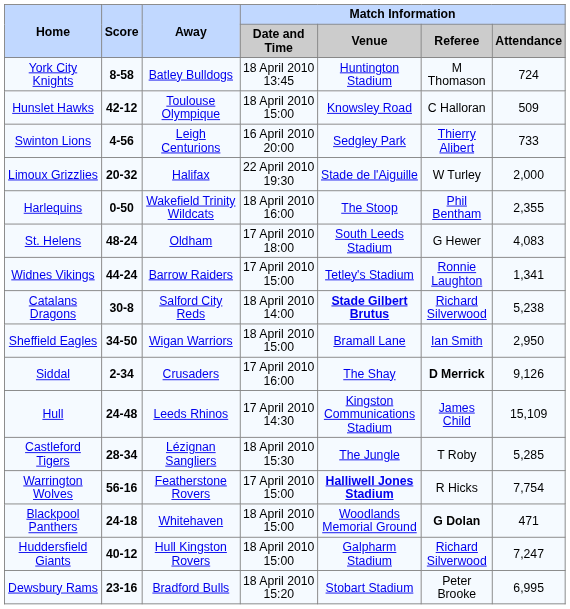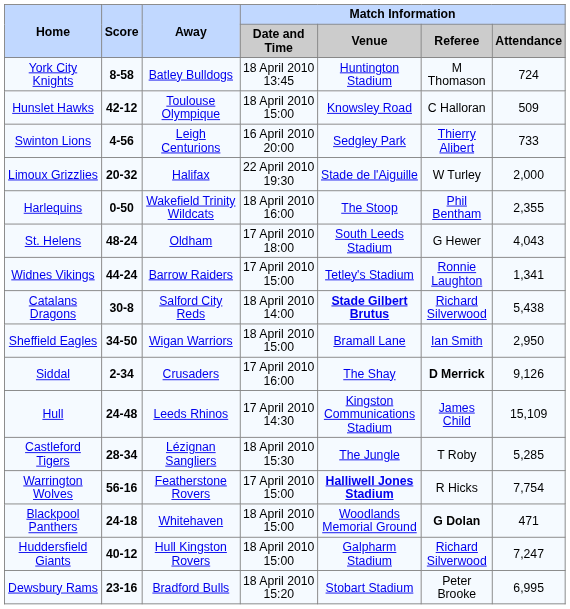 <table border=1 style="border-collapse:collapse; font-size:85%; text-align:center;" cellpadding=3 cellspacing=0 width=100%>
 <tr bgcolor=#C1D8FF>
 <th rowspan=2 width=19%>Home</th>
 <th rowspan=2 width=6%>Score</th>
 <th rowspan=2 width=19%>Away</th>
 <th colspan=6>Match Information</th>
 </tr>
 <tr bgcolor=#CCCCCC>
 <th width=17%>Date and Time</th>
 <th width=19%>Venue</th>
 <th width=13%>Referee</th>
 <th width=7%>Attendance</th>
 </tr>
 <tr bgcolor=#F5FAFF>
 <td><a href='#'>York City Knights</a></td>
 <td><strong>8-58</strong></td>
 <td><a href='#'>Batley Bulldogs</a></td>
 <td>18 April 2010 13:45</td>
 <td><a href='#'>Huntington Stadium</a></td>
 <td>M Thomason</td>
 <td>724</td>
 </tr>
 <tr bgcolor=#F5FAFF>
 <td><a href='#'>Hunslet Hawks</a></td>
 <td><strong>42-12</strong></td>
 <td><a href='#'>Toulouse Olympique</a></td>
 <td>18 April 2010 15:00</td>
 <td><a href='#'>Knowsley Road</a></td>
 <td>C Halloran</td>
 <td>509</td>
 </tr>
 <tr bgcolor=#F5FAFF>
 <td><a href='#'>Swinton Lions</a></td>
 <td><strong>4-56</strong></td>
 <td><a href='#'>Leigh Centurions</a></td>
 <td>16 April 2010 20:00</td>
 <td><a href='#'>Sedgley Park</a></td>
 <td><a href='#'>Thierry Alibert</a></td>
 <td>733</td>
 </tr>
 <tr bgcolor=#F5FAFF>
 <td><a href='#'>Limoux Grizzlies</a></td>
 <td><strong>20-32</strong></td>
 <td><a href='#'>Halifax</a></td>
 <td>22 April 2010 19:30</td>
 <td><a href='#'>Stade de l'Aiguille</a></td>
 <td>W Turley</td>
 <td>2,000</td>
 </tr>
 <tr bgcolor=#F5FAFF>
 <td><a href='#'>Harlequins</a></td>
 <td><strong>0-50</strong></td>
 <td><a href='#'>Wakefield Trinity Wildcats</a></td>
 <td>18 April 2010 16:00</td>
 <td><a href='#'>The Stoop</a></td>
 <td><a href='#'>Phil Bentham</a></td>
 <td>2,355</td>
 </tr>
 <tr bgcolor=#F5FAFF>
 <td><a href='#'>St. Helens</a></td>
 <td><strong>48-24</strong></td>
 <td><a href='#'>Oldham</a></td>
 <td>17 April 2010 18:00</td>
 <td><a href='#'>South Leeds Stadium</a></td>
 <td>G Hewer</td>
-<td>4,083</td>
+<td>4,043</td>
 </tr>
 <tr bgcolor=#F5FAFF>
 <td><a href='#'>Widnes Vikings</a></td>
 <td><strong>44-24</strong></td>
 <td><a href='#'>Barrow Raiders</a></td>
 <td>17 April 2010 15:00</td>
 <td><a href='#'>Tetley's Stadium</a></td>
 <td><a href='#'>Ronnie Laughton</a></td>
 <td>1,341</td>
 </tr>
 <tr bgcolor=#F5FAFF>
 <td><a href='#'>Catalans Dragons</a></td>
 <td><strong>30-8</strong></td>
 <td><a href='#'>Salford City Reds</a></td>
 <td>18 April 2010 14:00</td>
 <td><strong><a href='#'>Stade Gilbert Brutus</a></strong></td>
 <td><a href='#'>Richard Silverwood</a></td>
-<td>5,238</td>
+<td>5,438</td>
 </tr>
 <tr bgcolor=#F5FAFF>
 <td><a href='#'>Sheffield Eagles</a></td>
 <td><strong>34-50</strong></td>
 <td><a href='#'>Wigan Warriors</a></td>
 <td>18 April 2010 15:00</td>
 <td><a href='#'>Bramall Lane</a></td>
 <td><a href='#'>Ian Smith</a></td>
 <td>2,950</td>
 </tr>
 <tr bgcolor=#F5FAFF>
 <td><a href='#'>Siddal</a></td>
 <td><strong>2-34</strong></td>
 <td><a href='#'>Crusaders</a></td>
 <td>17 April 2010 16:00</td>
 <td><a href='#'>The Shay</a></td>
 <td><strong>D Merrick</strong></td>
 <td>9,126</td>
 </tr>
 <tr bgcolor=#F5FAFF>
 <td><a href='#'>Hull</a></td>
 <td><strong>24-48</strong></td>
 <td><a href='#'>Leeds Rhinos</a></td>
 <td>17 April 2010 14:30</td>
 <td><a href='#'>Kingston Communications Stadium</a></td>
 <td><a href='#'>James Child</a></td>
 <td>15,109</td>
 </tr>
 <tr bgcolor=#F5FAFF>
 <td><a href='#'>Castleford Tigers</a></td>
 <td><strong>28-34</strong></td>
 <td><a href='#'>Lézignan Sangliers</a></td>
 <td>18 April 2010 15:30</td>
 <td><a href='#'>The Jungle</a></td>
 <td>T Roby</td>
 <td>5,285</td>
 </tr>
 <tr bgcolor=#F5FAFF>
 <td><a href='#'>Warrington Wolves</a></td>
 <td><strong>56-16</strong></td>
 <td><a href='#'>Featherstone Rovers</a></td>
 <td>17 April 2010 15:00</td>
 <td><strong><a href='#'>Halliwell Jones Stadium</a></strong></td>
 <td>R Hicks</td>
 <td>7,754</td>
 </tr>
 <tr bgcolor=#F5FAFF>
 <td><a href='#'>Blackpool Panthers</a></td>
 <td><strong>24-18</strong></td>
 <td><a href='#'>Whitehaven</a></td>
 <td>18 April 2010 15:00</td>
 <td><a href='#'>Woodlands Memorial Ground</a></td>
 <td><strong>G Dolan</strong></td>
 <td>471</td>
 </tr>
 <tr bgcolor=#F5FAFF>
 <td><a href='#'>Huddersfield Giants</a></td>
 <td><strong>40-12</strong></td>
 <td><a href='#'>Hull Kingston Rovers</a></td>
 <td>18 April 2010 15:00</td>
 <td><a href='#'>Galpharm Stadium</a></td>
 <td><a href='#'>Richard Silverwood</a></td>
 <td>7,247</td>
 </tr>
 <tr bgcolor=#F5FAFF>
 <td><a href='#'>Dewsbury Rams</a></td>
 <td><strong>23-16</strong></td>
 <td><a href='#'>Bradford Bulls</a></td>
 <td>18 April 2010 15:20</td>
 <td><a href='#'>Stobart Stadium</a></td>
 <td>Peter Brooke</td>
 <td>6,995</td>
 </tr>
 </table>
